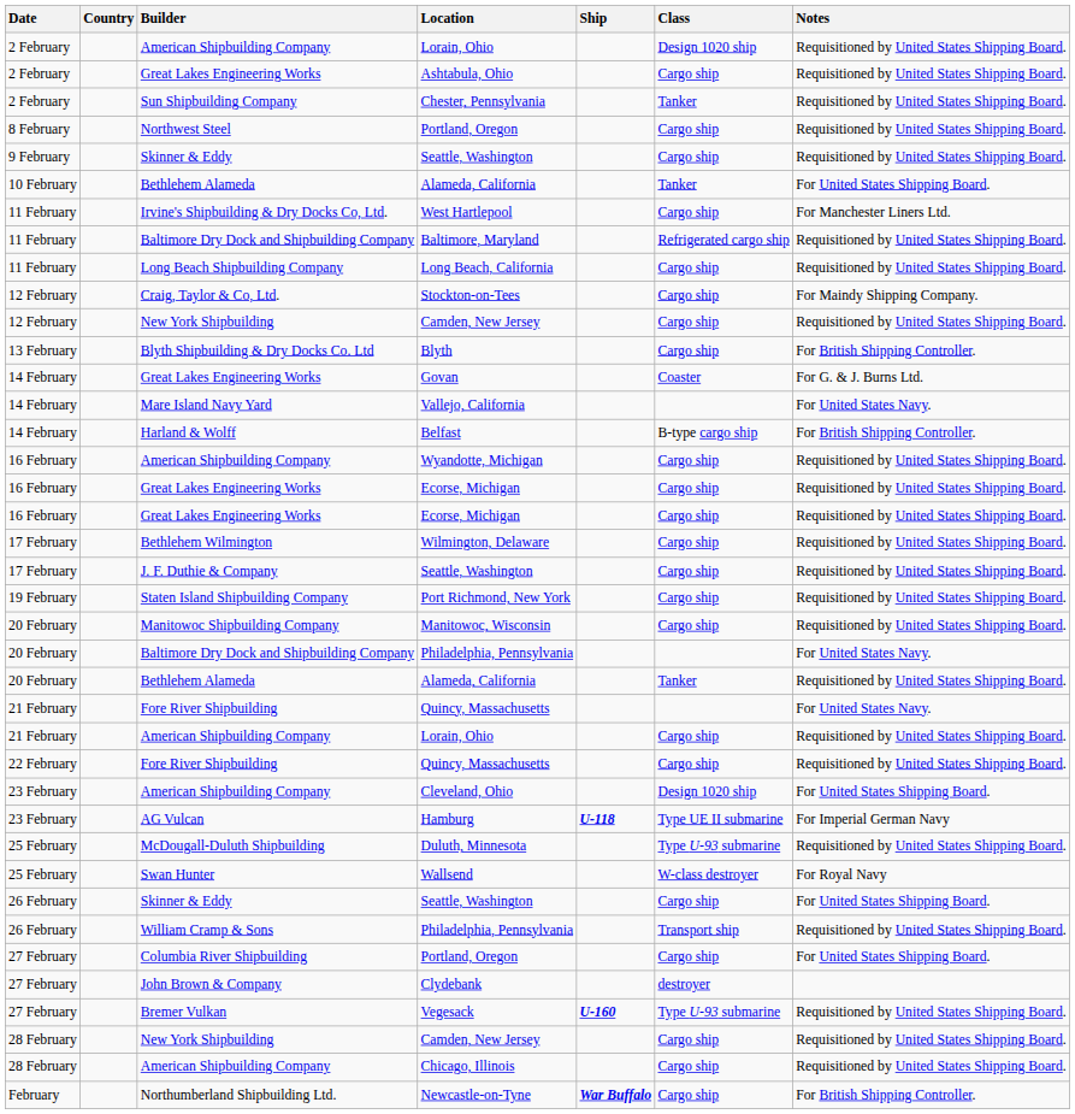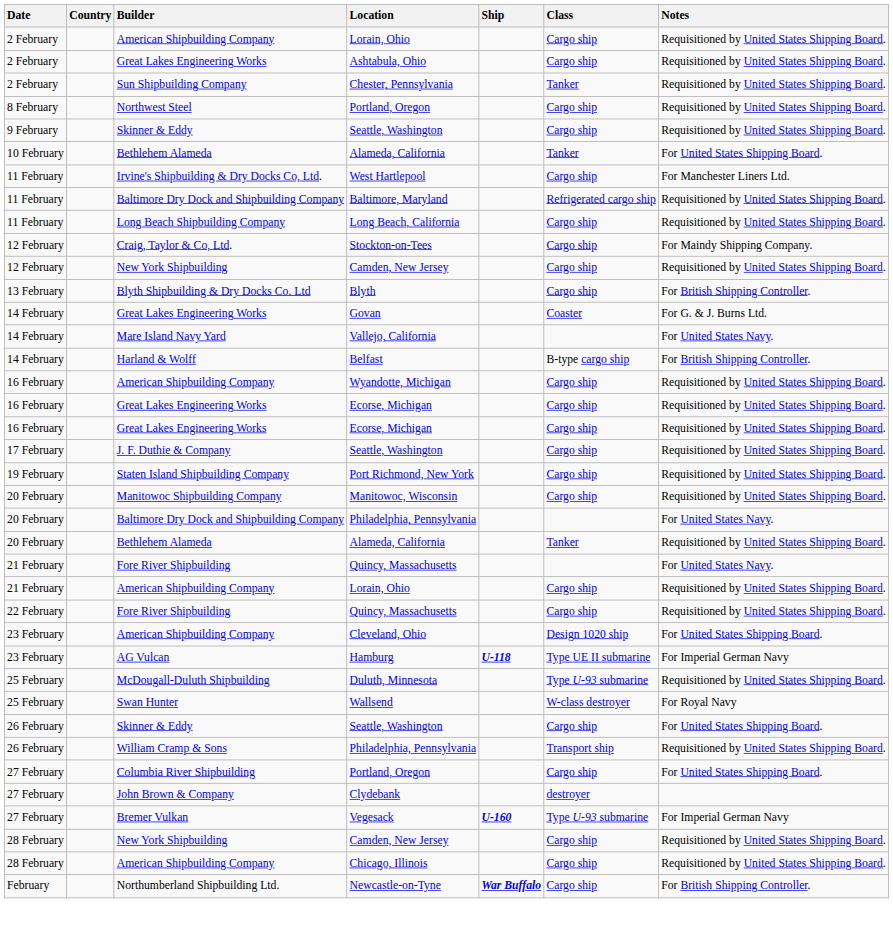 <table class="wikitable sortable" style="font-size:1.00em; line-height:1.5em;">
 <tr>
 <th style="text-align: left;">Date</th>
 <th style="text-align: left;">Country</th>
 <th style="text-align: left;">Builder</th>
 <th style="text-align: left;">Location</th>
 <th style="text-align: left;">Ship</th>
 <th style="text-align: left;">Class</th>
 <th style="text-align: left;">Notes</th>
 </tr>
 <tr>
 <td>2 February</td>
 <td></td>
 <td><a href='#'>American Shipbuilding Company</a></td>
 <td><a href='#'>Lorain, Ohio</a></td>
 <td><strong></strong></td>
-<td><a href='#'>Design 1020 ship</a></td>
+<td><a href='#'>Cargo ship</a></td>
 <td>Requisitioned by <a href='#'>United States Shipping Board</a>.</td>
 </tr>
 <tr>
 <td>2 February</td>
 <td></td>
 <td><a href='#'>Great Lakes Engineering Works</a></td>
 <td><a href='#'>Ashtabula, Ohio</a></td>
 <td><strong></strong></td>
 <td><a href='#'>Cargo ship</a></td>
 <td>Requisitioned by <a href='#'>United States Shipping Board</a>.</td>
 </tr>
 <tr>
 <td>2 February</td>
 <td></td>
 <td><a href='#'>Sun Shipbuilding Company</a></td>
 <td><a href='#'>Chester, Pennsylvania</a></td>
 <td><strong></strong></td>
 <td><a href='#'>Tanker</a></td>
 <td>Requisitioned by <a href='#'>United States Shipping Board</a>.</td>
 </tr>
 <tr>
 <td>8 February</td>
 <td></td>
 <td><a href='#'>Northwest Steel</a></td>
 <td><a href='#'>Portland, Oregon</a></td>
 <td><strong></strong></td>
 <td><a href='#'>Cargo ship</a></td>
 <td>Requisitioned by <a href='#'>United States Shipping Board</a>.</td>
 </tr>
 <tr>
 <td>9 February</td>
 <td></td>
 <td><a href='#'>Skinner & Eddy</a></td>
 <td><a href='#'>Seattle, Washington</a></td>
 <td><strong></strong></td>
 <td><a href='#'>Cargo ship</a></td>
 <td>Requisitioned by <a href='#'>United States Shipping Board</a>.</td>
 </tr>
 <tr>
 <td>10 February</td>
 <td></td>
 <td><a href='#'>Bethlehem Alameda</a></td>
 <td><a href='#'>Alameda, California</a></td>
 <td><strong></strong></td>
 <td><a href='#'>Tanker</a></td>
 <td>For <a href='#'>United States Shipping Board</a>.</td>
 </tr>
 <tr>
 <td>11 February</td>
 <td></td>
 <td><a href='#'>Irvine's Shipbuilding & Dry Docks Co, Ltd</a>.</td>
 <td><a href='#'>West Hartlepool</a></td>
 <td><strong></strong></td>
 <td><a href='#'>Cargo ship</a></td>
 <td>For Manchester Liners Ltd.</td>
 </tr>
 <tr>
 <td>11 February</td>
 <td></td>
 <td><a href='#'>Baltimore Dry Dock and Shipbuilding Company</a></td>
 <td><a href='#'>Baltimore, Maryland</a></td>
 <td><strong></strong></td>
 <td><a href='#'>Refrigerated cargo ship</a></td>
 <td>Requisitioned by <a href='#'>United States Shipping Board</a>.</td>
 </tr>
 <tr>
 <td>11 February</td>
 <td></td>
 <td><a href='#'>Long Beach Shipbuilding Company</a></td>
 <td><a href='#'>Long Beach, California</a></td>
 <td><strong></strong></td>
 <td><a href='#'>Cargo ship</a></td>
 <td>Requisitioned by <a href='#'>United States Shipping Board</a>.</td>
 </tr>
 <tr>
 <td>12 February</td>
 <td></td>
 <td><a href='#'>Craig, Taylor & Co, Ltd</a>.</td>
 <td><a href='#'>Stockton-on-Tees</a></td>
 <td><strong></strong></td>
 <td><a href='#'>Cargo ship</a></td>
 <td>For Maindy Shipping Company.</td>
 </tr>
 <tr>
 <td>12 February</td>
 <td></td>
 <td><a href='#'>New York Shipbuilding</a></td>
 <td><a href='#'>Camden, New Jersey</a></td>
 <td><strong></strong></td>
 <td><a href='#'>Cargo ship</a></td>
 <td>Requisitioned by <a href='#'>United States Shipping Board</a>.</td>
 </tr>
 <tr ---->
 <td>13 February</td>
 <td></td>
 <td><a href='#'>Blyth Shipbuilding & Dry Docks Co. Ltd</a></td>
 <td><a href='#'>Blyth</a></td>
 <td><strong></strong></td>
 <td><a href='#'>Cargo ship</a></td>
 <td>For <a href='#'>British Shipping Controller</a>.</td>
 </tr>
 <tr ---->
 <td>14 February</td>
 <td></td>
 <td><a href='#'>Great Lakes Engineering Works</a></td>
 <td><a href='#'>Govan</a></td>
 <td><strong></strong></td>
 <td><a href='#'>Coaster</a></td>
 <td>For G. & J. Burns Ltd.</td>
 </tr>
 <tr>
 <td>14 February</td>
 <td></td>
 <td><a href='#'>Mare Island Navy Yard</a></td>
 <td><a href='#'>Vallejo, California</a></td>
 <td><strong></strong></td>
 <td></td>
 <td>For <a href='#'>United States Navy</a>.</td>
 </tr>
 <tr ---->
 <td>14 February</td>
 <td></td>
 <td><a href='#'>Harland & Wolff</a></td>
 <td><a href='#'>Belfast</a></td>
 <td><strong></strong></td>
 <td>B-type <a href='#'>cargo ship</a></td>
 <td>For <a href='#'>British Shipping Controller</a>.</td>
 </tr>
 <tr>
 <td>16 February</td>
 <td></td>
 <td><a href='#'>American Shipbuilding Company</a></td>
 <td><a href='#'>Wyandotte, Michigan</a></td>
 <td><strong></strong></td>
 <td><a href='#'>Cargo ship</a></td>
 <td>Requisitioned by <a href='#'>United States Shipping Board</a>.</td>
 </tr>
 <tr>
 <td>16 February</td>
 <td></td>
 <td><a href='#'>Great Lakes Engineering Works</a></td>
 <td><a href='#'>Ecorse, Michigan</a></td>
 <td><strong></strong></td>
 <td><a href='#'>Cargo ship</a></td>
 <td>Requisitioned by <a href='#'>United States Shipping Board</a>.</td>
 </tr>
 <tr>
 <td>16 February</td>
 <td></td>
 <td><a href='#'>Great Lakes Engineering Works</a></td>
 <td><a href='#'>Ecorse, Michigan</a></td>
 <td><strong></strong></td>
 <td><a href='#'>Cargo ship</a></td>
 <td>Requisitioned by <a href='#'>United States Shipping Board</a>.</td>
 </tr>
 <tr>
 <td>17 February</td>
 <td></td>
-<td><a href='#'>Bethlehem Wilmington</a></td>
-<td><a href='#'>Wilmington, Delaware</a></td>
-<td><strong></strong></td>
-<td><a href='#'>Cargo ship</a></td>
-<td>Requisitioned by <a href='#'>United States Shipping Board</a>.</td>
-</tr>
-<tr>
-<td>17 February</td>
-<td></td>
 <td><a href='#'>J. F. Duthie & Company</a></td>
 <td><a href='#'>Seattle, Washington</a></td>
 <td><strong></strong></td>
 <td><a href='#'>Cargo ship</a></td>
 <td>Requisitioned by <a href='#'>United States Shipping Board</a>.</td>
 </tr>
 <tr>
 <td>19 February</td>
 <td></td>
 <td><a href='#'>Staten Island Shipbuilding Company</a></td>
 <td><a href='#'>Port Richmond, New York</a></td>
 <td><strong></strong></td>
 <td><a href='#'>Cargo ship</a></td>
 <td>Requisitioned by <a href='#'>United States Shipping Board</a>.</td>
 </tr>
 <tr>
 <td>20 February</td>
 <td></td>
 <td><a href='#'>Manitowoc Shipbuilding Company</a></td>
 <td><a href='#'>Manitowoc, Wisconsin</a></td>
 <td><strong></strong></td>
 <td><a href='#'>Cargo ship</a></td>
 <td>Requisitioned by <a href='#'>United States Shipping Board</a>.</td>
 </tr>
 <tr>
 <td>20 February</td>
 <td></td>
 <td><a href='#'>Baltimore Dry Dock and Shipbuilding Company</a></td>
 <td><a href='#'>Philadelphia, Pennsylvania</a></td>
 <td><strong></strong></td>
 <td></td>
 <td>For <a href='#'>United States Navy</a>.</td>
 </tr>
 <tr>
 <td>20 February</td>
 <td></td>
 <td><a href='#'>Bethlehem Alameda</a></td>
 <td><a href='#'>Alameda, California</a></td>
 <td><strong></strong></td>
 <td><a href='#'>Tanker</a></td>
 <td>Requisitioned by <a href='#'>United States Shipping Board</a>.</td>
 </tr>
 <tr>
 <td>21 February</td>
 <td></td>
 <td><a href='#'>Fore River Shipbuilding</a></td>
 <td><a href='#'>Quincy, Massachusetts</a></td>
 <td><strong></strong></td>
 <td></td>
 <td>For <a href='#'>United States Navy</a>.</td>
 </tr>
 <tr>
 <td>21 February</td>
 <td></td>
 <td><a href='#'>American Shipbuilding Company</a></td>
 <td><a href='#'>Lorain, Ohio</a></td>
 <td><strong></strong></td>
 <td><a href='#'>Cargo ship</a></td>
 <td>Requisitioned by <a href='#'>United States Shipping Board</a>.</td>
 </tr>
 <tr>
 <td>22 February</td>
 <td></td>
 <td><a href='#'>Fore River Shipbuilding</a></td>
 <td><a href='#'>Quincy, Massachusetts</a></td>
 <td><strong></strong></td>
 <td><a href='#'>Cargo ship</a></td>
 <td>Requisitioned by <a href='#'>United States Shipping Board</a>.</td>
 </tr>
 <tr>
 <td>23 February</td>
 <td></td>
 <td><a href='#'>American Shipbuilding Company</a></td>
 <td><a href='#'>Cleveland, Ohio</a></td>
 <td><strong></strong></td>
 <td><a href='#'>Design 1020 ship</a></td>
 <td>For <a href='#'>United States Shipping Board</a>.</td>
 </tr>
 <tr>
 <td>23 February</td>
 <td></td>
 <td><a href='#'>AG Vulcan</a></td>
 <td><a href='#'>Hamburg</a></td>
 <td><strong><a href='#'><em>U-118</em></a></strong></td>
 <td><a href='#'>Type UE II submarine</a></td>
 <td>For Imperial German Navy</td>
 </tr>
 <tr>
 <td>25 February</td>
 <td></td>
 <td><a href='#'>McDougall-Duluth Shipbuilding</a></td>
 <td><a href='#'>Duluth, Minnesota</a></td>
 <td><strong></strong></td>
 <td><a href='#'>Type <em>U-93</em> submarine</a></td>
 <td>Requisitioned by <a href='#'>United States Shipping Board</a>.</td>
 </tr>
 <tr>
 <td>25 February</td>
 <td></td>
 <td><a href='#'>Swan Hunter</a></td>
 <td><a href='#'>Wallsend</a></td>
 <td><strong></strong></td>
 <td><a href='#'>W-class destroyer</a></td>
 <td>For Royal Navy</td>
 </tr>
 <tr>
 <td>26 February</td>
 <td></td>
 <td><a href='#'>Skinner & Eddy</a></td>
 <td><a href='#'>Seattle, Washington</a></td>
 <td><strong></strong></td>
 <td><a href='#'>Cargo ship</a></td>
 <td>For <a href='#'>United States Shipping Board</a>.</td>
 </tr>
 <tr>
 <td>26 February</td>
 <td></td>
 <td><a href='#'>William Cramp & Sons</a></td>
 <td><a href='#'>Philadelphia, Pennsylvania</a></td>
 <td><strong></strong></td>
 <td><a href='#'>Transport ship</a></td>
 <td>Requisitioned by <a href='#'>United States Shipping Board</a>.</td>
 </tr>
 <tr>
 <td>27 February</td>
 <td></td>
 <td><a href='#'>Columbia River Shipbuilding</a></td>
 <td><a href='#'>Portland, Oregon</a></td>
 <td><strong></strong></td>
 <td><a href='#'>Cargo ship</a></td>
 <td>For <a href='#'>United States Shipping Board</a>.</td>
 </tr>
 <tr>
 <td>27 February</td>
 <td></td>
 <td><a href='#'>John Brown & Company</a></td>
 <td><a href='#'>Clydebank</a></td>
 <td><strong></strong></td>
 <td> <a href='#'>destroyer</a></td>
 <td></td>
 </tr>
 <tr>
 <td>27 February</td>
 <td></td>
 <td><a href='#'>Bremer Vulkan</a></td>
 <td><a href='#'>Vegesack</a></td>
 <td><strong><a href='#'><em>U-160</em></a></strong></td>
 <td><a href='#'>Type <em>U-93</em> submarine</a></td>
-<td>Requisitioned by <a href='#'>United States Shipping Board</a>.</td>
+<td>For Imperial German Navy</td>
 </tr>
 <tr>
 <td>28 February</td>
 <td></td>
 <td><a href='#'>New York Shipbuilding</a></td>
 <td><a href='#'>Camden, New Jersey</a></td>
 <td><strong></strong></td>
 <td><a href='#'>Cargo ship</a></td>
 <td>Requisitioned by <a href='#'>United States Shipping Board</a>.</td>
 </tr>
 <tr>
 <td>28 February</td>
 <td></td>
 <td><a href='#'>American Shipbuilding Company</a></td>
 <td><a href='#'>Chicago, Illinois</a></td>
 <td><strong></strong></td>
 <td><a href='#'>Cargo ship</a></td>
 <td>Requisitioned by <a href='#'>United States Shipping Board</a>.</td>
 </tr>
 <tr>
 <td>February</td>
 <td></td>
 <td>Northumberland Shipbuilding Ltd.</td>
 <td><a href='#'>Newcastle-on-Tyne</a></td>
 <td><strong><a href='#'><em>War Buffalo</em></a></strong></td>
 <td><a href='#'>Cargo ship</a></td>
 <td>For <a href='#'>British Shipping Controller</a>.</td>
 </tr>
 </table>
